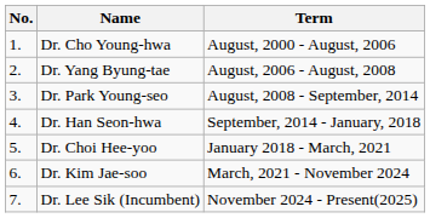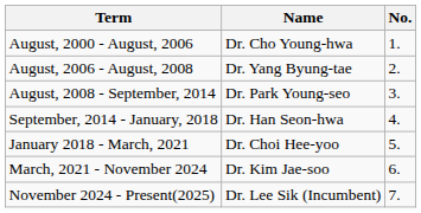 <table class="wikitable">
 <tr>
+<th>Term</th>
+<th>Name</th>
 <th>No.</th>
-<th>Name</th>
-<th>Term</th>
 </tr>
 <tr>
+<td>August, 2000 - August, 2006</td>
+<td>Dr. Cho Young-hwa</td>
 <td>1.</td>
-<td>Dr. Cho Young-hwa</td>
-<td>August, 2000 - August, 2006</td>
 </tr>
 <tr>
+<td>August, 2006 - August, 2008</td>
+<td>Dr. Yang Byung-tae</td>
 <td>2.</td>
-<td>Dr. Yang Byung-tae</td>
-<td>August, 2006 - August, 2008</td>
 </tr>
 <tr>
+<td>August, 2008 - September, 2014</td>
+<td>Dr. Park Young-seo</td>
 <td>3.</td>
-<td>Dr. Park Young-seo</td>
-<td>August, 2008 - September, 2014</td>
 </tr>
 <tr>
+<td>September, 2014 - January, 2018</td>
+<td>Dr. Han Seon-hwa</td>
 <td>4.</td>
-<td>Dr. Han Seon-hwa</td>
-<td>September, 2014 - January, 2018</td>
 </tr>
 <tr>
+<td>January 2018 - March, 2021</td>
+<td>Dr. Choi Hee-yoo</td>
 <td>5.</td>
-<td>Dr. Choi Hee-yoo</td>
-<td>January 2018 - March, 2021</td>
 </tr>
 <tr>
+<td>March, 2021 - November 2024</td>
+<td>Dr. Kim Jae-soo</td>
 <td>6.</td>
-<td>Dr. Kim Jae-soo</td>
-<td>March, 2021 - November 2024</td>
 </tr>
 <tr>
+<td>November 2024 - Present(2025)</td>
+<td>Dr. Lee Sik (Incumbent)</td>
 <td>7.</td>
-<td>Dr. Lee Sik (Incumbent)</td>
-<td>November 2024 - Present(2025)</td>
 </tr>
 </table>
